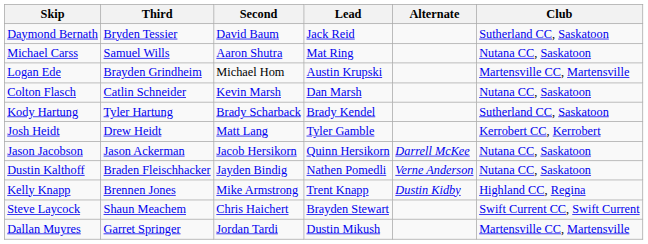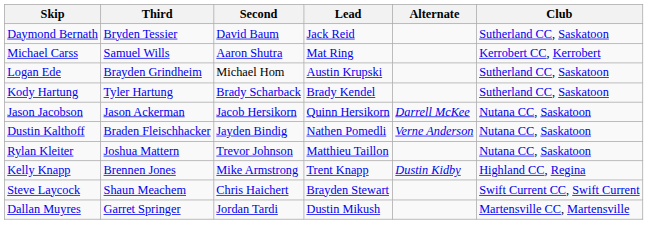 <table class="wikitable">
 <tr>
 <th scope="col">Skip</th>
 <th scope="col">Third</th>
 <th scope="col">Second</th>
 <th scope="col">Lead</th>
 <th scope="col">Alternate</th>
 <th scope="col">Club</th>
 </tr>
 <tr>
 <td><a href='#'>Daymond Bernath</a></td>
 <td><a href='#'>Bryden Tessier</a></td>
 <td><a href='#'>David Baum</a></td>
 <td><a href='#'>Jack Reid</a></td>
 <td></td>
 <td><a href='#'>Sutherland CC</a>, <a href='#'>Saskatoon</a></td>
 </tr>
 <tr>
 <td><a href='#'>Michael Carss</a></td>
 <td><a href='#'>Samuel Wills</a></td>
 <td><a href='#'>Aaron Shutra</a></td>
 <td><a href='#'>Mat Ring</a></td>
 <td></td>
-<td><a href='#'>Nutana CC</a>, <a href='#'>Saskatoon</a></td>
+<td><a href='#'>Kerrobert CC</a>, <a href='#'>Kerrobert</a></td>
 </tr>
 <tr>
 <td><a href='#'>Logan Ede</a></td>
 <td><a href='#'>Brayden Grindheim</a></td>
 <td>Michael Hom</td>
 <td><a href='#'>Austin Krupski</a></td>
 <td></td>
-<td><a href='#'>Martensville CC</a>, <a href='#'>Martensville</a></td>
-</tr>
-<tr>
-<td><a href='#'>Colton Flasch</a></td>
-<td><a href='#'>Catlin Schneider</a></td>
-<td><a href='#'>Kevin Marsh</a></td>
-<td><a href='#'>Dan Marsh</a></td>
-<td></td>
-<td><a href='#'>Nutana CC</a>, <a href='#'>Saskatoon</a></td>
+<td><a href='#'>Sutherland CC</a>, <a href='#'>Saskatoon</a></td>
 </tr>
 <tr>
 <td><a href='#'>Kody Hartung</a></td>
 <td><a href='#'>Tyler Hartung</a></td>
 <td><a href='#'>Brady Scharback</a></td>
 <td><a href='#'>Brady Kendel</a></td>
 <td></td>
 <td><a href='#'>Sutherland CC</a>, <a href='#'>Saskatoon</a></td>
-</tr>
-<tr>
-<td><a href='#'>Josh Heidt</a></td>
-<td><a href='#'>Drew Heidt</a></td>
-<td><a href='#'>Matt Lang</a></td>
-<td><a href='#'>Tyler Gamble</a></td>
-<td></td>
-<td><a href='#'>Kerrobert CC</a>, <a href='#'>Kerrobert</a></td>
 </tr>
 <tr>
 <td><a href='#'>Jason Jacobson</a></td>
 <td><a href='#'>Jason Ackerman</a></td>
 <td><a href='#'>Jacob Hersikorn</a></td>
 <td><a href='#'>Quinn Hersikorn</a></td>
 <td><em><a href='#'>Darrell McKee</a></em></td>
 <td><a href='#'>Nutana CC</a>, <a href='#'>Saskatoon</a></td>
 </tr>
 <tr>
 <td><a href='#'>Dustin Kalthoff</a></td>
 <td><a href='#'>Braden Fleischhacker</a></td>
 <td><a href='#'>Jayden Bindig</a></td>
 <td><a href='#'>Nathen Pomedli</a></td>
 <td><em><a href='#'>Verne Anderson</a></em></td>
+<td><a href='#'>Nutana CC</a>, <a href='#'>Saskatoon</a></td>
+</tr>
+<tr>
+<td><a href='#'>Rylan Kleiter</a></td>
+<td><a href='#'>Joshua Mattern</a></td>
+<td><a href='#'>Trevor Johnson</a></td>
+<td><a href='#'>Matthieu Taillon</a></td>
+<td></td>
 <td><a href='#'>Nutana CC</a>, <a href='#'>Saskatoon</a></td>
 </tr>
 <tr>
 <td><a href='#'>Kelly Knapp</a></td>
 <td><a href='#'>Brennen Jones</a></td>
 <td><a href='#'>Mike Armstrong</a></td>
 <td><a href='#'>Trent Knapp</a></td>
 <td><em><a href='#'>Dustin Kidby</a></em></td>
 <td><a href='#'>Highland CC</a>, <a href='#'>Regina</a></td>
 </tr>
 <tr>
 <td><a href='#'>Steve Laycock</a></td>
 <td><a href='#'>Shaun Meachem</a></td>
 <td><a href='#'>Chris Haichert</a></td>
 <td><a href='#'>Brayden Stewart</a></td>
 <td></td>
 <td><a href='#'>Swift Current CC</a>, <a href='#'>Swift Current</a></td>
 </tr>
 <tr>
 <td><a href='#'>Dallan Muyres</a></td>
 <td><a href='#'>Garret Springer</a></td>
 <td><a href='#'>Jordan Tardi</a></td>
 <td><a href='#'>Dustin Mikush</a></td>
 <td></td>
 <td><a href='#'>Martensville CC</a>, <a href='#'>Martensville</a></td>
 </tr>
 </table>
